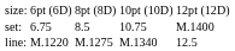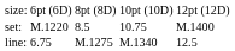 <table style="margin-left:40px;">
 <tr>
 <td>size:</td>
 <td>6pt (6D)</td>
 <td>8pt (8D)</td>
 <td>10pt (10D)</td>
 <td>12pt (12D)</td>
 </tr>
 <tr>
 <td>set:</td>
-<td>6.75</td>
+<td>M.1220</td>
 <td>8.5</td>
 <td>10.75</td>
 <td>M.1400</td>
 </tr>
 <tr>
 <td>line:</td>
-<td>M.1220</td>
+<td>6.75</td>
 <td>M.1275</td>
 <td>M.1340</td>
 <td>12.5</td>
 </tr>
 </table>
